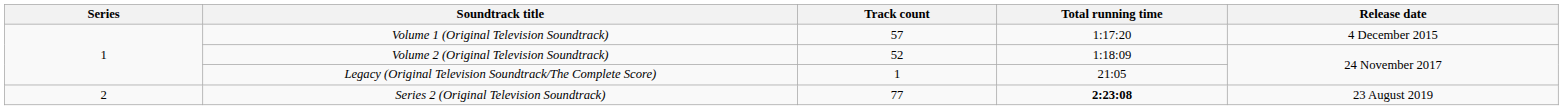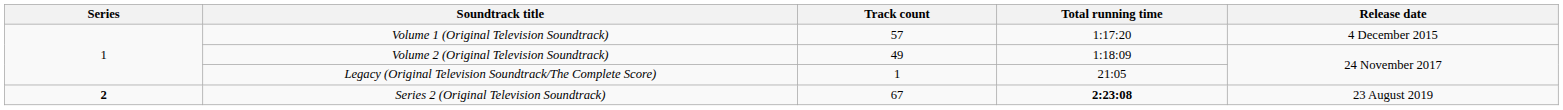 <table class="wikitable sortable" style="text-align:center">
 <tr>
 <th style="width:6%;">Series</th>
 <th style="width:18%;">Soundtrack title</th>
 <th style="width:6%;">Track count</th>
 <th style="width:7%;">Total running time</th>
 <th style="width:10%;">Release date</th>
 </tr>
 <tr>
 <td rowspan="3">1</td>
 <td><em>Volume 1 (Original Television Soundtrack)</em></td>
 <td>57</td>
 <td>1:17:20</td>
 <td>4 December 2015</td>
 </tr>
 <tr>
 <td><em>Volume 2 (Original Television Soundtrack)</em></td>
-<td>52</td>
+<td>49</td>
 <td>1:18:09</td>
 <td rowspan="2">24 November 2017</td>
 </tr>
 <tr>
 <td><em>Legacy (Original Television Soundtrack/The Complete Score)</em></td>
 <td>1</td>
 <td>21:05</td>
 </tr>
 <tr>
-<td>2</td>
+<td><strong>2</strong></td>
 <td><em>Series 2 (Original Television Soundtrack)</em></td>
-<td>77</td>
+<td>67</td>
 <td><strong>2:23:08</strong></td>
 <td>23 August 2019</td>
 </tr>
 </table>
